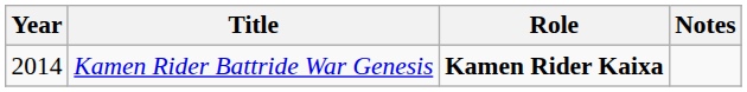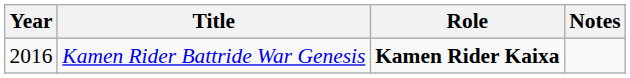 <table class="wikitable">
 <tr>
 <th>Year</th>
 <th>Title</th>
 <th>Role</th>
 <th>Notes</th>
 </tr>
 <tr>
-<td>2014</td>
+<td>2016</td>
 <td><em><a href='#'>Kamen Rider Battride War Genesis</a></em></td>
 <td><strong>Kamen Rider Kaixa</strong></td>
 <td></td>
 </tr>
 </table>
